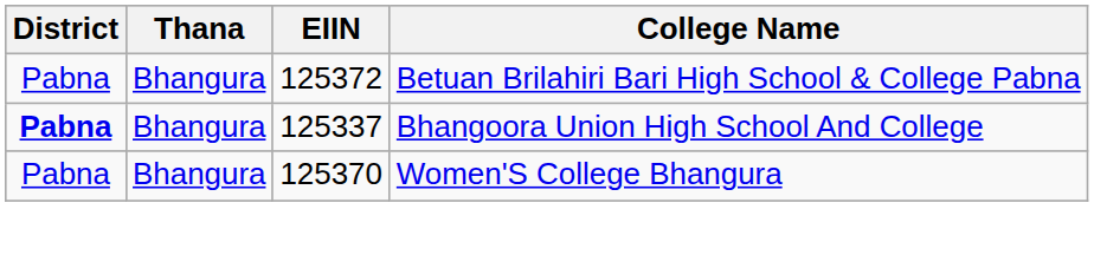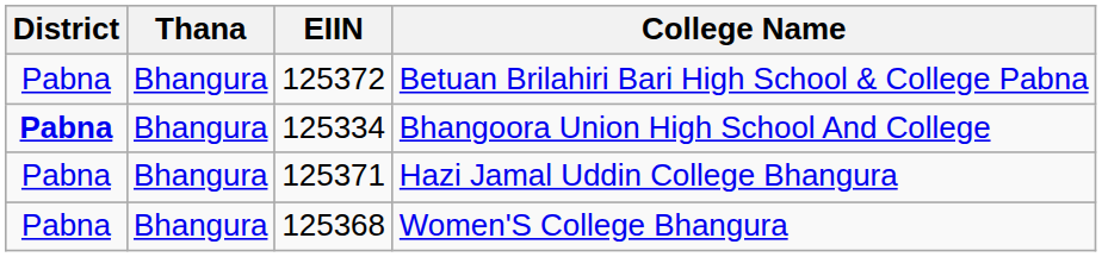 <table class="wikitable">
 <tr>
 <th style="text-align: center;">District</th>
 <th style="text-align: center;">Thana</th>
 <th style="text-align: center;">EIIN</th>
 <th style="text-align: center;">College Name</th>
 </tr>
 <tr>
 <td style="text-align: center;"><a href='#'>Pabna</a></td>
 <td style="text-align: center;"><a href='#'>Bhangura</a></td>
 <td style="text-align: center;">125372</td>
 <td><a href='#'>Betuan Brilahiri Bari High School & College Pabna</a></td>
 </tr>
 <tr>
 <td style="text-align: center;"><strong><a href='#'>Pabna</a></strong></td>
 <td style="text-align: center;"><a href='#'>Bhangura</a></td>
-<td style="text-align: center;">125337</td>
+<td style="text-align: center;">125334</td>
 <td><a href='#'>Bhangoora Union High School And College</a></td>
 </tr>
 <tr>
 <td style="text-align: center;"><a href='#'>Pabna</a></td>
 <td style="text-align: center;"><a href='#'>Bhangura</a></td>
-<td style="text-align: center;">125370</td>
+<td style="text-align: center;">125371</td>
+<td><a href='#'>Hazi Jamal Uddin College Bhangura</a></td>
+</tr>
+<tr>
+<td style="text-align: center;"><a href='#'>Pabna</a></td>
+<td style="text-align: center;"><a href='#'>Bhangura</a></td>
+<td style="text-align: center;">125368</td>
 <td><a href='#'>Women'S College Bhangura</a></td>
 </tr>
 </table>
